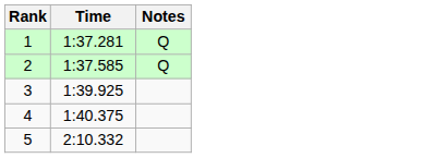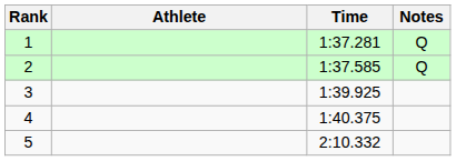 <table class=wikitable style="text-align:center">
 <tr>
 <th width=40>Rank</th>
+<th width=250>Athlete</th>
 <th width=80>Time</th>
 <th width=50>Notes</th>
 </tr>
 <tr bgcolor="ccffcc">
 <td>1</td>
+<td align=left></td>
 <td>1:37.281</td>
 <td>Q</td>
 </tr>
 <tr bgcolor="ccffcc">
 <td>2</td>
+<td align=left></td>
 <td>1:37.585</td>
 <td>Q</td>
 </tr>
 <tr>
 <td>3</td>
+<td align=left></td>
 <td>1:39.925</td>
 <td></td>
 </tr>
 <tr>
 <td>4</td>
+<td align=left></td>
 <td>1:40.375</td>
 <td></td>
 </tr>
 <tr>
 <td>5</td>
+<td align=left></td>
 <td>2:10.332</td>
 <td></td>
 </tr>
 </table>
